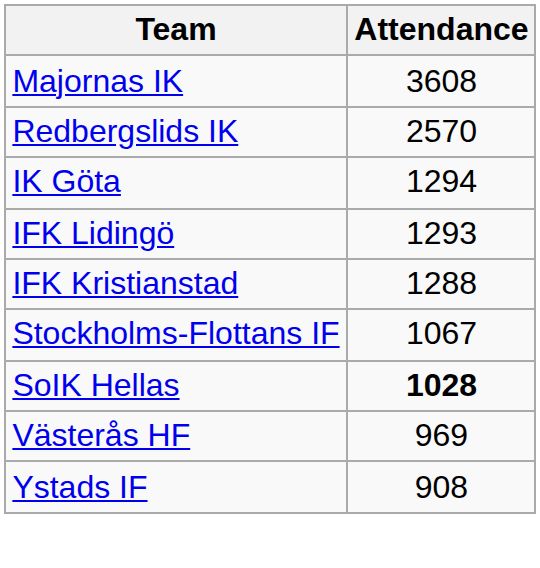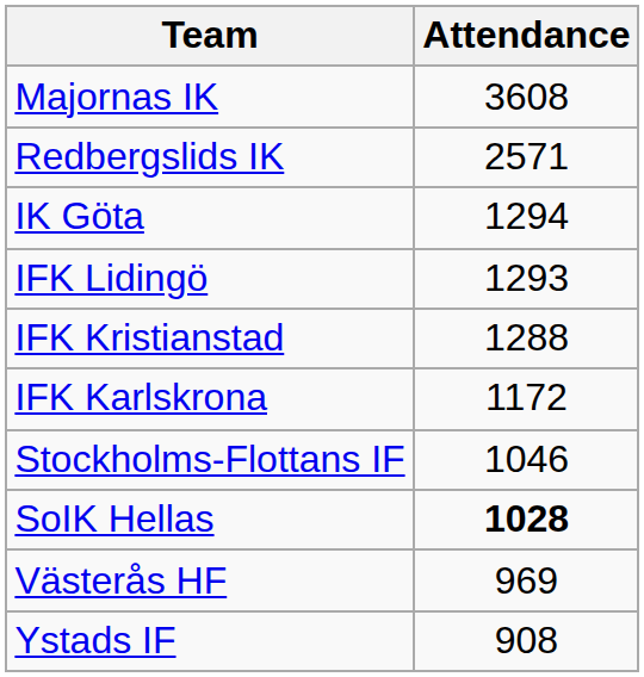 <table class="wikitable sortable">
 <tr>
 <th>Team</th>
 <th>Attendance</th>
 </tr>
 <tr>
 <td><a href='#'>Majornas IK</a></td>
 <td align=center>3608</td>
 </tr>
 <tr>
 <td><a href='#'>Redbergslids IK</a></td>
-<td align=center>2570</td>
+<td align=center>2571</td>
 </tr>
 <tr>
 <td><a href='#'>IK Göta</a></td>
 <td align=center>1294</td>
 </tr>
 <tr>
 <td><a href='#'>IFK Lidingö</a></td>
 <td align=center>1293</td>
 </tr>
 <tr>
 <td><a href='#'>IFK Kristianstad</a></td>
 <td align=center>1288</td>
 </tr>
 <tr>
+<td><a href='#'>IFK Karlskrona</a></td>
+<td align=center>1172</td>
+</tr>
+<tr>
 <td><a href='#'>Stockholms-Flottans IF</a></td>
-<td align=center>1067</td>
+<td align=center>1046</td>
 </tr>
 <tr>
 <td><a href='#'>SoIK Hellas</a></td>
 <td align=center><strong>1028</strong></td>
 </tr>
 <tr>
 <td><a href='#'>Västerås HF</a></td>
 <td align=center>969</td>
 </tr>
 <tr>
 <td><a href='#'>Ystads IF</a></td>
 <td align=center>908</td>
 </tr>
 <tr>
 </tr>
 </table>
